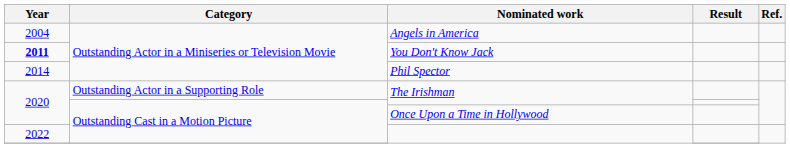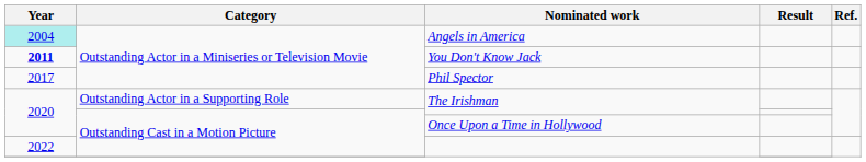 <table class=wikitable>
 <tr>
 <th scope="col" style="width:5em;">Year</th>
 <th scope="col" style="width:26em;">Category</th>
 <th scope="col" style="width:25em;">Nominated work</th>
 <th scope="col" style="width:5em;">Result</th>
 <th>Ref.</th>
 </tr>
 <tr>
-<td style="text-align:center;"><a href='#'>2004</a></td>
+<td style="background: paleturquoise; text-align:center;"><a href='#'>2004</a></td>
 <td rowspan=3><a href='#'>Outstanding Actor in a Miniseries or Television Movie</a></td>
 <td><em><a href='#'>Angels in America</a></em></td>
 <td></td>
 <td align=center></td>
 </tr>
 <tr>
 <td style="text-align:center;"><strong><a href='#'>2011</a></strong></td>
 <td><em><a href='#'>You Don't Know Jack</a></em></td>
 <td></td>
 <td align=center></td>
 </tr>
 <tr>
-<td style="text-align:center;"><a href='#'>2014</a></td>
+<td style="text-align:center;"><a href='#'>2017</a></td>
 <td><em><a href='#'>Phil Spector</a></em></td>
 <td></td>
 <td align=center></td>
 </tr>
 <tr>
 <td style="text-align:center;", rowspan=3><a href='#'>2020</a></td>
 <td><a href='#'>Outstanding Actor in a Supporting Role</a></td>
 <td rowspan="2"><em><a href='#'>The Irishman</a></em></td>
 <td></td>
 <td rowspan="3" align="center"></td>
 </tr>
 <tr>
 <td rowspan=3><a href='#'>Outstanding Cast in a Motion Picture</a></td>
 <td></td>
 </tr>
 <tr>
 <td><em><a href='#'>Once Upon a Time in Hollywood</a></em></td>
 <td></td>
 </tr>
 <tr>
 <td style="text-align:center;"><a href='#'>2022</a></td>
 <td rowspan="2"></td>
 <td></td>
 <td style="text-align:center;" rowspan="2"></td>
 </tr>
 <tr>
 </tr>
 </table>
